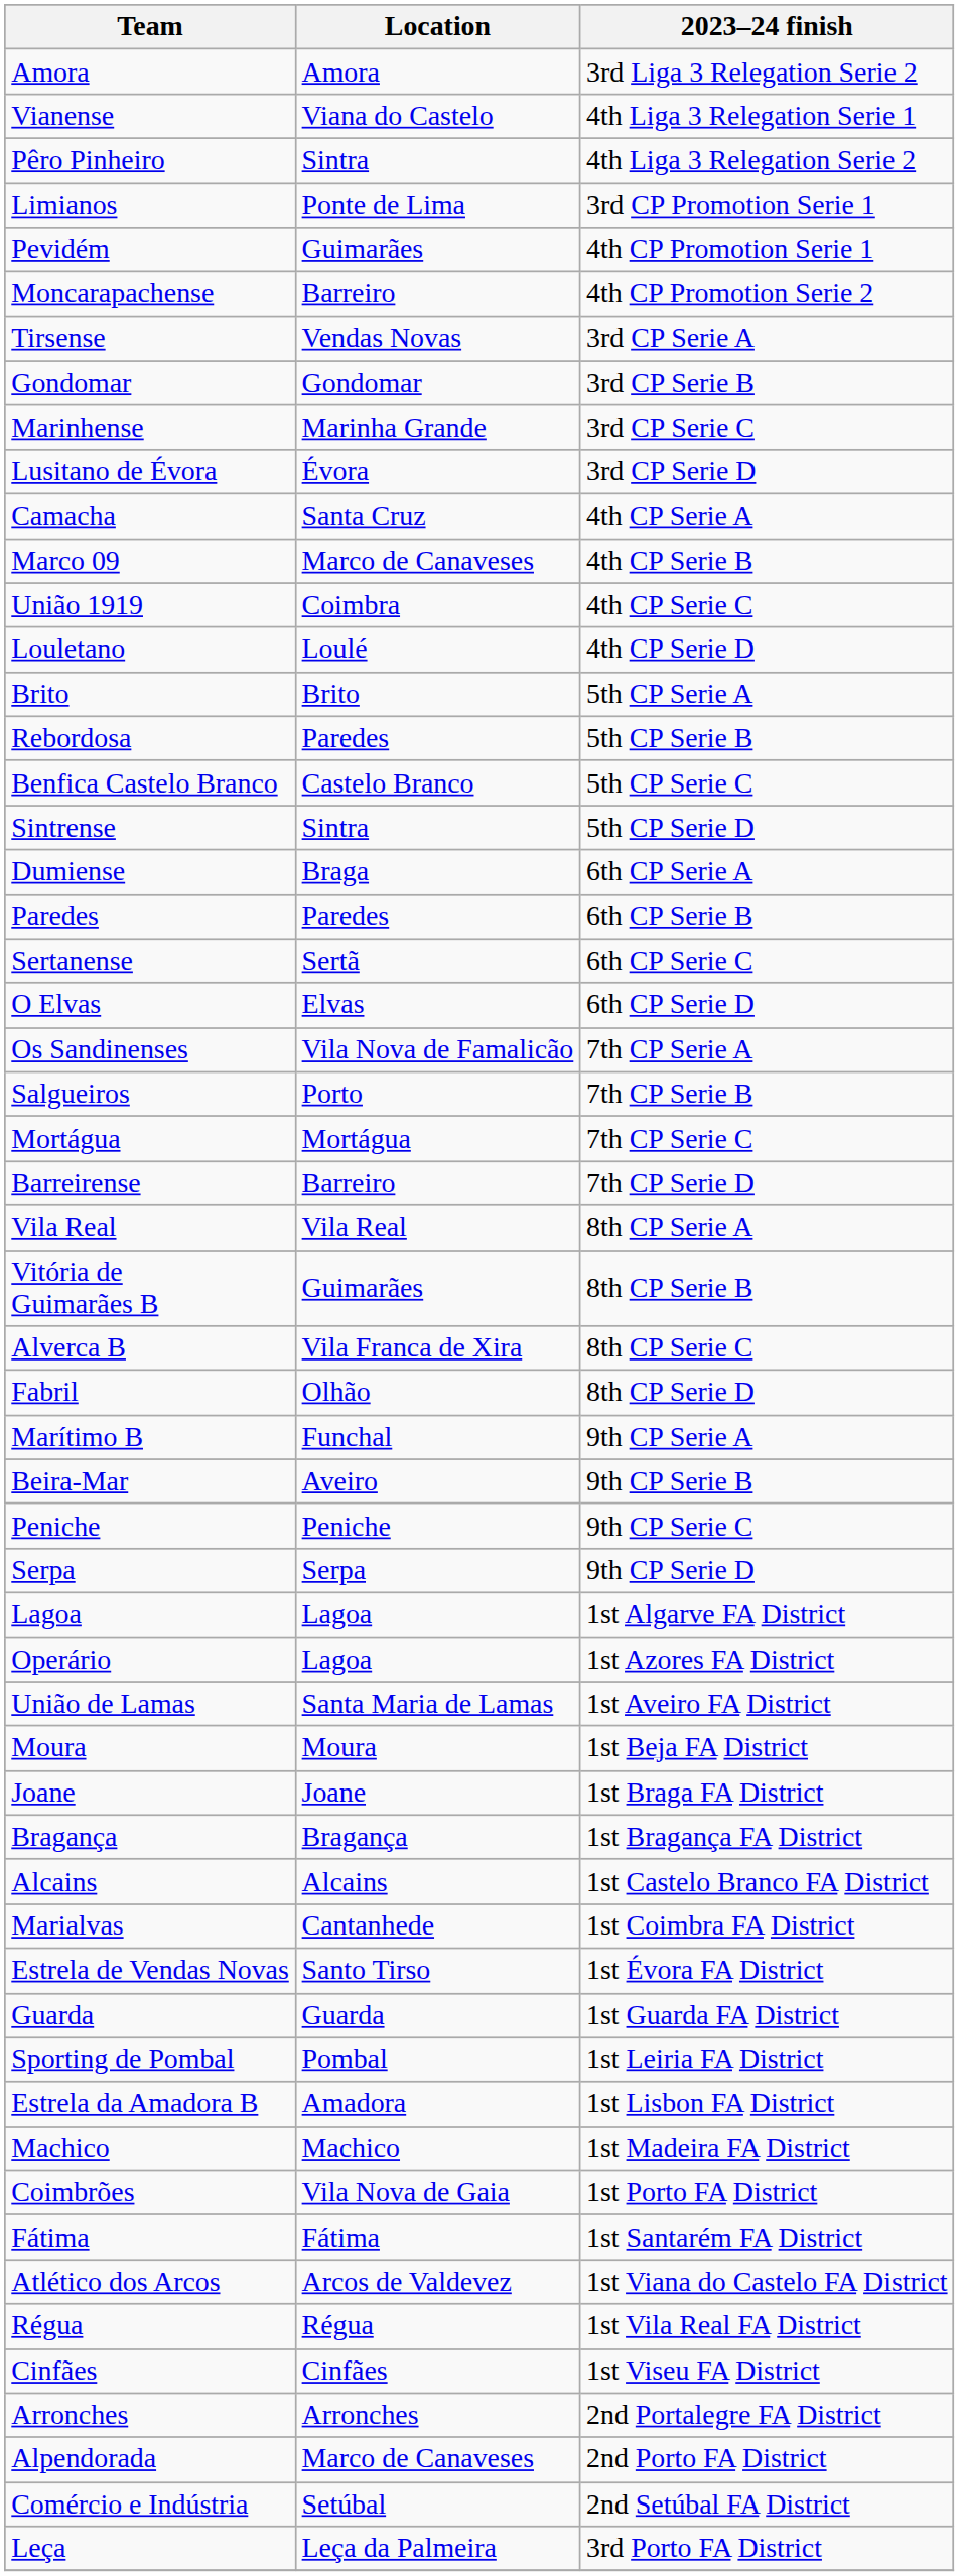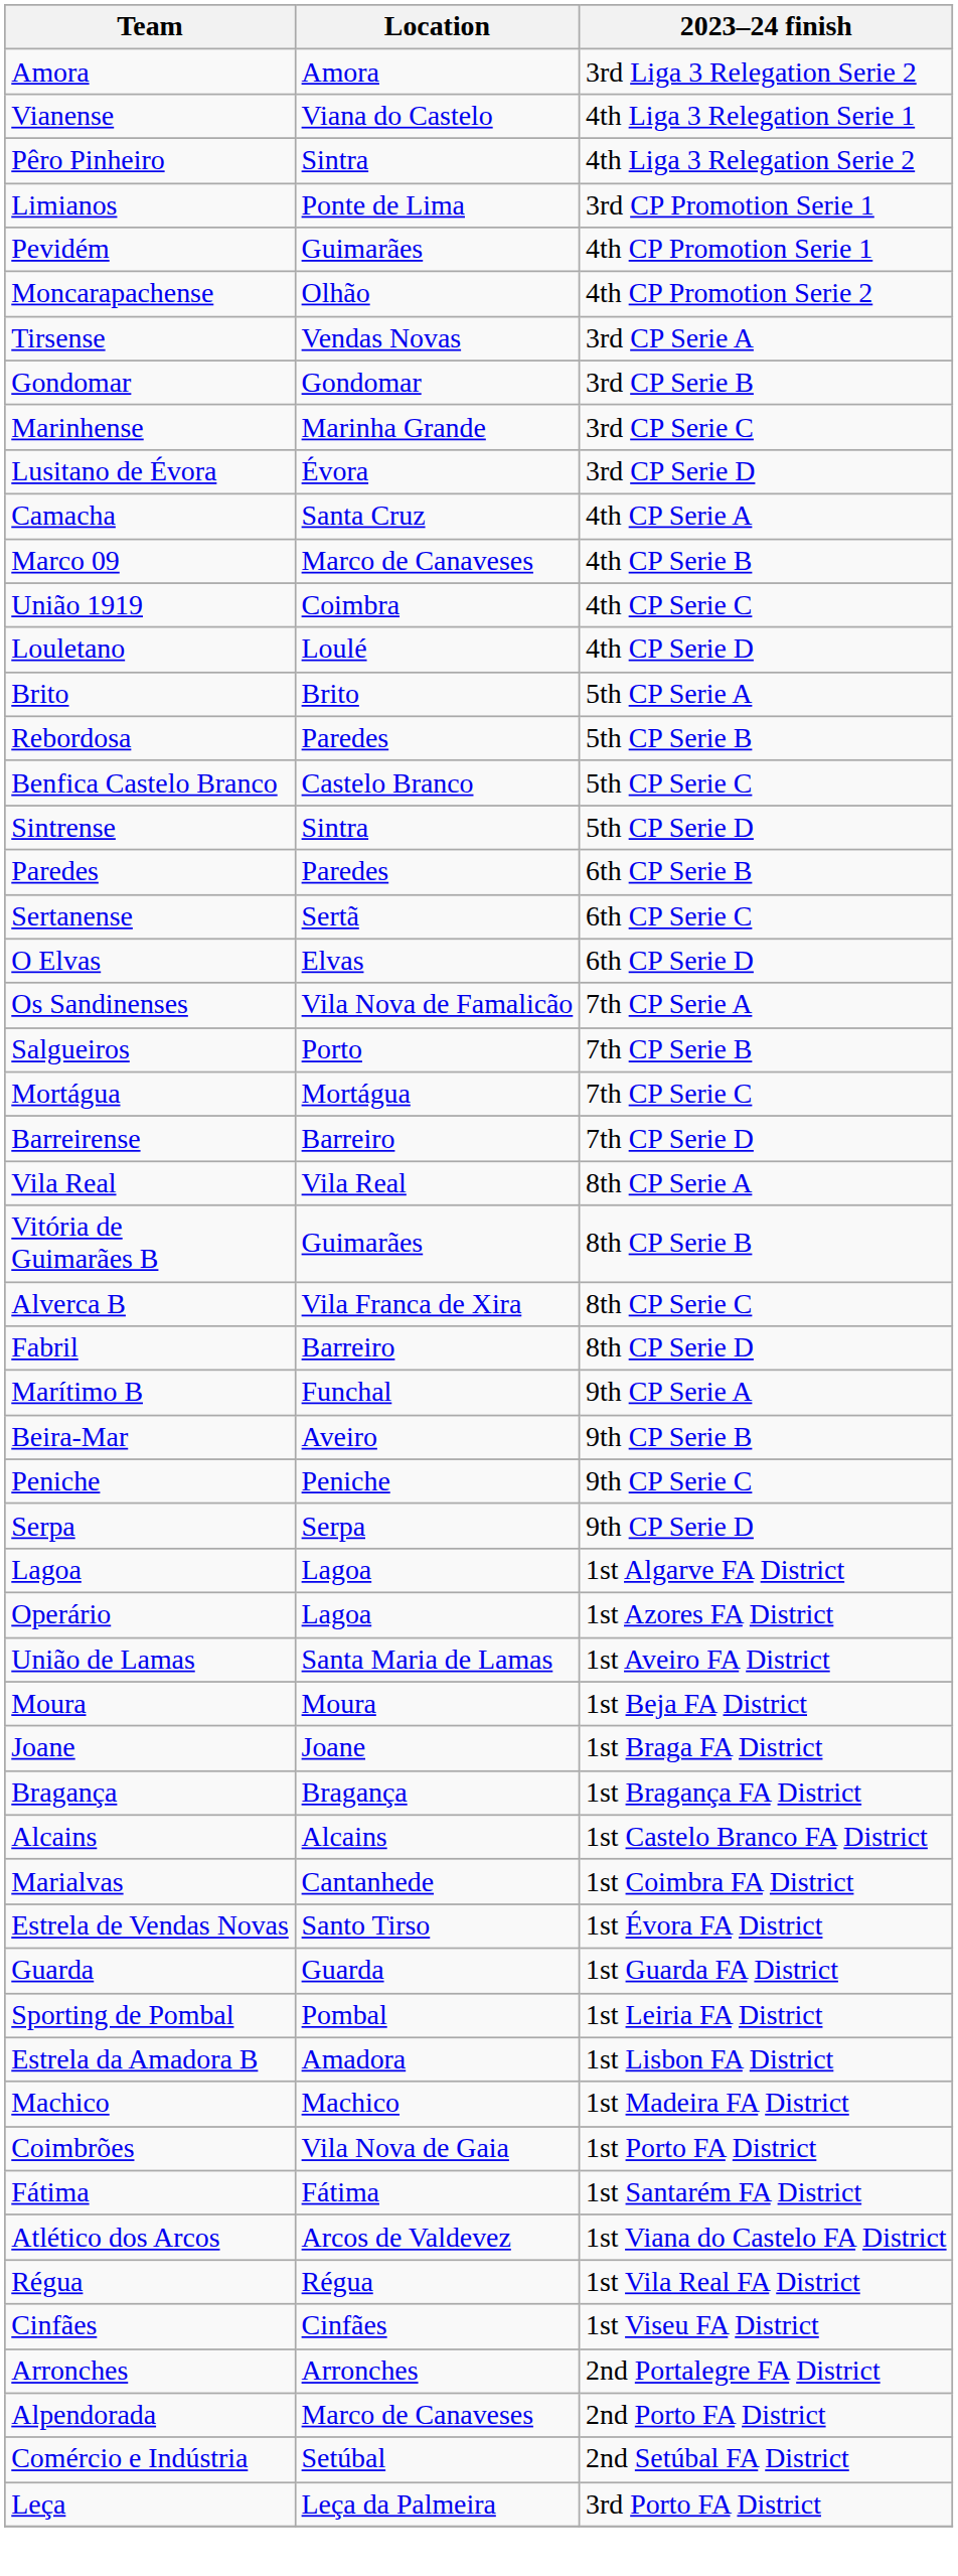 <table class="wikitable sortable">
 <tr>
 <th data-sort-type=text>Team</th>
 <th>Location</th>
 <th>2023–24 finish</th>
 </tr>
 <tr>
 <td><a href='#'>Amora</a></td>
 <td><a href='#'>Amora</a></td>
 <td>3rd <a href='#'>Liga 3 Relegation Serie 2</a></td>
 </tr>
 <tr>
 <td><a href='#'>Vianense</a></td>
 <td><a href='#'>Viana do Castelo</a></td>
 <td>4th <a href='#'>Liga 3 Relegation Serie 1</a></td>
 </tr>
 <tr>
 <td><a href='#'>Pêro Pinheiro</a></td>
 <td><a href='#'>Sintra</a></td>
 <td>4th <a href='#'>Liga 3 Relegation Serie 2</a></td>
 </tr>
 <tr>
 <td><a href='#'>Limianos</a></td>
 <td><a href='#'>Ponte de Lima</a></td>
 <td>3rd <a href='#'>CP Promotion Serie 1</a></td>
 </tr>
 <tr>
 <td><a href='#'>Pevidém</a></td>
 <td><a href='#'>Guimarães</a></td>
 <td>4th <a href='#'>CP Promotion Serie 1</a></td>
 </tr>
 <tr>
 <td><a href='#'>Moncarapachense</a></td>
-<td><a href='#'>Barreiro</a></td>
+<td><a href='#'>Olhão</a></td>
 <td>4th <a href='#'>CP Promotion Serie 2</a></td>
 </tr>
 <tr>
 <td><a href='#'>Tirsense</a></td>
 <td><a href='#'>Vendas Novas</a></td>
 <td>3rd <a href='#'>CP Serie A</a></td>
 </tr>
 <tr>
 <td><a href='#'>Gondomar</a></td>
 <td><a href='#'>Gondomar</a></td>
 <td>3rd <a href='#'>CP Serie B</a></td>
 </tr>
 <tr>
 <td><a href='#'>Marinhense</a></td>
 <td><a href='#'>Marinha Grande</a></td>
 <td>3rd <a href='#'>CP Serie C</a></td>
 </tr>
 <tr>
 <td><a href='#'>Lusitano de Évora</a></td>
 <td><a href='#'>Évora</a></td>
 <td>3rd <a href='#'>CP Serie D</a></td>
 </tr>
 <tr>
 <td><a href='#'>Camacha</a></td>
 <td> <a href='#'>Santa Cruz</a></td>
 <td>4th <a href='#'>CP Serie A</a></td>
 </tr>
 <tr>
 <td><a href='#'>Marco 09</a></td>
 <td><a href='#'>Marco de Canaveses</a></td>
 <td>4th <a href='#'>CP Serie B</a></td>
 </tr>
 <tr>
 <td><a href='#'>União 1919</a></td>
 <td><a href='#'>Coimbra</a></td>
 <td>4th <a href='#'>CP Serie C</a></td>
 </tr>
 <tr>
 <td><a href='#'>Louletano</a></td>
 <td><a href='#'>Loulé</a></td>
 <td>4th <a href='#'>CP Serie D</a></td>
 </tr>
 <tr>
 <td><a href='#'>Brito</a></td>
 <td><a href='#'>Brito</a></td>
 <td>5th <a href='#'>CP Serie A</a></td>
 </tr>
 <tr>
 <td><a href='#'>Rebordosa</a></td>
 <td><a href='#'>Paredes</a></td>
 <td>5th <a href='#'>CP Serie B</a></td>
 </tr>
 <tr>
 <td><a href='#'>Benfica Castelo Branco</a></td>
 <td><a href='#'>Castelo Branco</a></td>
 <td>5th <a href='#'>CP Serie C</a></td>
 </tr>
 <tr>
 <td><a href='#'>Sintrense</a></td>
 <td><a href='#'>Sintra</a></td>
 <td>5th <a href='#'>CP Serie D</a></td>
 </tr>
 <tr>
-<td><a href='#'>Dumiense</a></td>
-<td><a href='#'>Braga</a></td>
-<td>6th <a href='#'>CP Serie A</a></td>
-</tr>
-<tr>
 <td><a href='#'>Paredes</a></td>
 <td><a href='#'>Paredes</a></td>
 <td>6th <a href='#'>CP Serie B</a></td>
 </tr>
 <tr>
 <td><a href='#'>Sertanense</a></td>
 <td><a href='#'>Sertã</a></td>
 <td>6th <a href='#'>CP Serie C</a></td>
 </tr>
 <tr>
 <td><a href='#'>O Elvas</a></td>
 <td><a href='#'>Elvas</a></td>
 <td>6th <a href='#'>CP Serie D</a></td>
 </tr>
 <tr>
 <td><a href='#'>Os Sandinenses</a></td>
 <td><a href='#'>Vila Nova de Famalicão</a></td>
 <td>7th <a href='#'>CP Serie A</a></td>
 </tr>
 <tr>
 <td><a href='#'>Salgueiros</a></td>
 <td><a href='#'>Porto</a></td>
 <td>7th <a href='#'>CP Serie B</a></td>
 </tr>
 <tr>
 <td><a href='#'>Mortágua</a></td>
 <td><a href='#'>Mortágua</a></td>
 <td>7th <a href='#'>CP Serie C</a></td>
 </tr>
 <tr>
 <td><a href='#'>Barreirense</a></td>
 <td><a href='#'>Barreiro</a></td>
 <td>7th <a href='#'>CP Serie D</a></td>
 </tr>
 <tr>
 <td><a href='#'>Vila Real</a></td>
 <td><a href='#'>Vila Real</a></td>
 <td>8th <a href='#'>CP Serie A</a></td>
 </tr>
 <tr>
 <td><a href='#'>Vitória de<br>Guimarães B</a></td>
 <td><a href='#'>Guimarães</a></td>
 <td>8th <a href='#'>CP Serie B</a></td>
 </tr>
 <tr>
 <td><a href='#'>Alverca B</a></td>
 <td><a href='#'>Vila Franca de Xira</a></td>
 <td>8th <a href='#'>CP Serie C</a></td>
 </tr>
 <tr>
 <td><a href='#'>Fabril</a></td>
-<td><a href='#'>Olhão</a></td>
+<td><a href='#'>Barreiro</a></td>
 <td>8th <a href='#'>CP Serie D</a></td>
 </tr>
 <tr>
 <td><a href='#'>Marítimo B</a></td>
 <td> <a href='#'>Funchal</a></td>
 <td>9th <a href='#'>CP Serie A</a></td>
 </tr>
 <tr>
 <td><a href='#'>Beira-Mar</a></td>
 <td><a href='#'>Aveiro</a></td>
 <td>9th <a href='#'>CP Serie B</a></td>
 </tr>
 <tr>
 <td><a href='#'>Peniche</a></td>
 <td><a href='#'>Peniche</a></td>
 <td>9th <a href='#'>CP Serie C</a></td>
 </tr>
 <tr>
 <td><a href='#'>Serpa</a></td>
 <td><a href='#'>Serpa</a></td>
 <td>9th <a href='#'>CP Serie D</a></td>
 </tr>
 <tr>
 <td><a href='#'>Lagoa</a></td>
 <td><a href='#'>Lagoa</a></td>
 <td>1st <a href='#'>Algarve FA</a> <a href='#'>District</a></td>
 </tr>
 <tr>
 <td><a href='#'>Operário</a></td>
 <td> <a href='#'>Lagoa</a></td>
 <td>1st <a href='#'>Azores FA</a> <a href='#'>District</a></td>
 </tr>
 <tr>
 <td><a href='#'>União de Lamas</a></td>
 <td><a href='#'>Santa Maria de Lamas</a></td>
 <td>1st <a href='#'>Aveiro FA</a> <a href='#'>District</a></td>
 </tr>
 <tr>
 <td><a href='#'>Moura</a></td>
 <td><a href='#'>Moura</a></td>
 <td>1st <a href='#'>Beja FA</a> <a href='#'>District</a></td>
 </tr>
 <tr>
 <td><a href='#'>Joane</a></td>
 <td><a href='#'>Joane</a></td>
 <td>1st <a href='#'>Braga FA</a> <a href='#'>District</a></td>
 </tr>
 <tr>
 <td><a href='#'>Bragança</a></td>
 <td><a href='#'>Bragança</a></td>
 <td>1st <a href='#'>Bragança FA</a> <a href='#'>District</a></td>
 </tr>
 <tr>
 <td><a href='#'>Alcains</a></td>
 <td><a href='#'>Alcains</a></td>
 <td>1st <a href='#'>Castelo Branco FA</a> <a href='#'>District</a></td>
 </tr>
 <tr>
 <td><a href='#'>Marialvas</a></td>
 <td><a href='#'>Cantanhede</a></td>
 <td>1st <a href='#'>Coimbra FA</a> <a href='#'>District</a></td>
 </tr>
 <tr>
 <td><a href='#'>Estrela de Vendas Novas</a></td>
 <td><a href='#'>Santo Tirso</a></td>
 <td>1st <a href='#'>Évora FA</a> <a href='#'>District</a></td>
 </tr>
 <tr>
 <td><a href='#'>Guarda</a></td>
 <td><a href='#'>Guarda</a></td>
 <td>1st <a href='#'>Guarda FA</a> <a href='#'>District</a></td>
 </tr>
 <tr>
 <td><a href='#'>Sporting de Pombal</a></td>
 <td><a href='#'>Pombal</a></td>
 <td>1st <a href='#'>Leiria FA</a> <a href='#'>District</a></td>
 </tr>
 <tr>
 <td><a href='#'>Estrela da Amadora B</a></td>
 <td><a href='#'>Amadora</a></td>
 <td>1st <a href='#'>Lisbon FA</a> <a href='#'>District</a></td>
 </tr>
 <tr>
 <td><a href='#'>Machico</a></td>
 <td> <a href='#'>Machico</a></td>
 <td>1st <a href='#'>Madeira FA</a> <a href='#'>District</a></td>
 </tr>
 <tr>
 <td><a href='#'>Coimbrões</a></td>
 <td><a href='#'>Vila Nova de Gaia</a></td>
 <td>1st <a href='#'>Porto FA</a> <a href='#'>District</a></td>
 </tr>
 <tr>
 <td><a href='#'>Fátima</a></td>
 <td><a href='#'>Fátima</a></td>
 <td>1st <a href='#'>Santarém FA</a> <a href='#'>District</a></td>
 </tr>
 <tr>
 <td><a href='#'>Atlético dos Arcos</a></td>
 <td><a href='#'>Arcos de Valdevez</a></td>
 <td>1st <a href='#'>Viana do Castelo FA</a> <a href='#'>District</a></td>
 </tr>
 <tr>
 <td><a href='#'>Régua</a></td>
 <td><a href='#'>Régua</a></td>
 <td>1st <a href='#'>Vila Real FA</a> <a href='#'>District</a></td>
 </tr>
 <tr>
 <td><a href='#'>Cinfães</a></td>
 <td><a href='#'>Cinfães</a></td>
 <td>1st <a href='#'>Viseu FA</a> <a href='#'>District</a></td>
 </tr>
 <tr>
 <td><a href='#'>Arronches</a></td>
 <td><a href='#'>Arronches</a></td>
 <td>2nd <a href='#'>Portalegre FA</a> <a href='#'>District</a></td>
 </tr>
 <tr>
 <td><a href='#'>Alpendorada</a></td>
 <td><a href='#'>Marco de Canaveses</a></td>
 <td>2nd <a href='#'>Porto FA</a> <a href='#'>District</a></td>
 </tr>
 <tr>
 <td><a href='#'>Comércio e Indústria</a></td>
 <td><a href='#'>Setúbal</a></td>
 <td>2nd <a href='#'>Setúbal FA</a> <a href='#'>District</a></td>
 </tr>
 <tr>
 <td><a href='#'>Leça</a></td>
 <td><a href='#'>Leça da Palmeira</a></td>
 <td>3rd <a href='#'>Porto FA</a> <a href='#'>District</a></td>
 </tr>
 <tr>
 </tr>
 </table>
